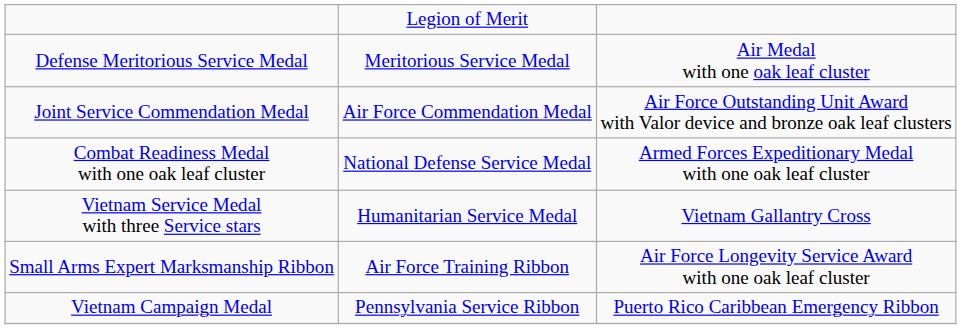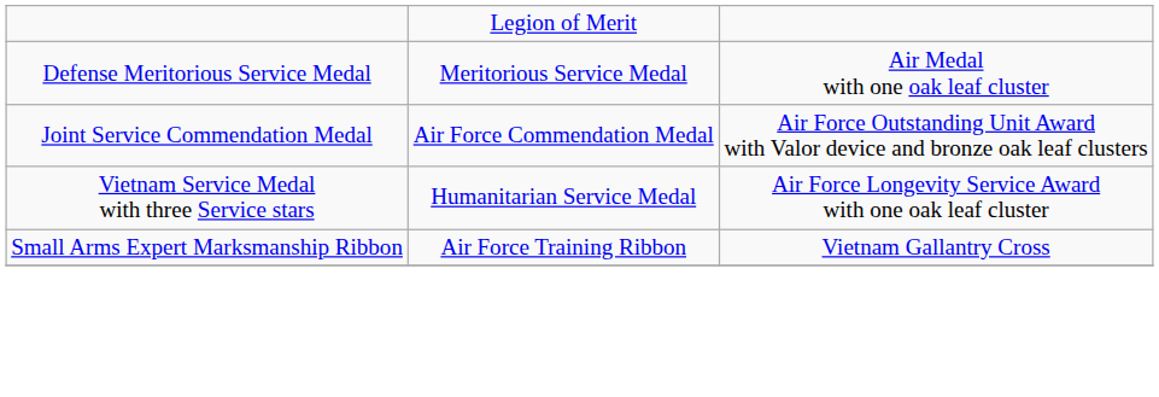 <table class="wikitable" style="margin:1em auto; text-align:center;">
 <tr>
 <td></td>
 <td><a href='#'>Legion of Merit</a></td>
 <td></td>
 </tr>
 <tr>
 <td><a href='#'>Defense Meritorious Service Medal</a></td>
 <td><a href='#'>Meritorious Service Medal</a></td>
 <td><a href='#'>Air Medal</a><br>with one <a href='#'>oak leaf cluster</a></td>
 </tr>
 <tr>
 <td><a href='#'>Joint Service Commendation Medal</a></td>
 <td><a href='#'>Air Force Commendation Medal</a></td>
 <td><a href='#'>Air Force Outstanding Unit Award</a><br>with Valor device and bronze oak leaf clusters</td>
 </tr>
 <tr>
-<td><a href='#'>Combat Readiness Medal</a><br>with one oak leaf cluster</td>
-<td><a href='#'>National Defense Service Medal</a></td>
-<td><a href='#'>Armed Forces Expeditionary Medal</a><br>with one oak leaf cluster</td>
-</tr>
-<tr>
 <td><a href='#'>Vietnam Service Medal</a><br>with three <a href='#'>Service stars</a></td>
 <td><a href='#'>Humanitarian Service Medal</a></td>
-<td><a href='#'>Vietnam Gallantry Cross</a></td>
+<td><a href='#'>Air Force Longevity Service Award</a><br>with one oak leaf cluster</td>
 </tr>
 <tr>
 <td><a href='#'>Small Arms Expert Marksmanship Ribbon</a></td>
 <td><a href='#'>Air Force Training Ribbon</a></td>
-<td><a href='#'>Air Force Longevity Service Award</a><br>with one oak leaf cluster</td>
-</tr>
-<tr>
-<td><a href='#'>Vietnam Campaign Medal</a></td>
-<td><a href='#'>Pennsylvania Service Ribbon</a></td>
-<td><a href='#'>Puerto Rico Caribbean Emergency Ribbon</a></td>
+<td><a href='#'>Vietnam Gallantry Cross</a></td>
 </tr>
 <tr>
 </tr>
 </table>
